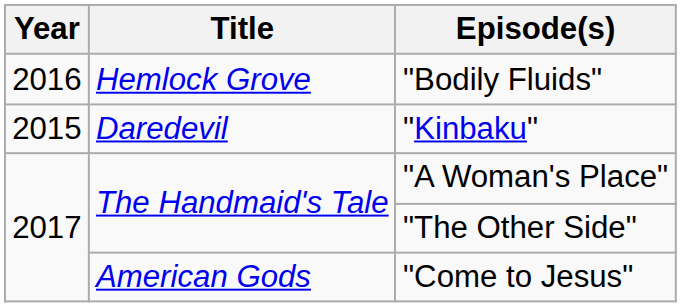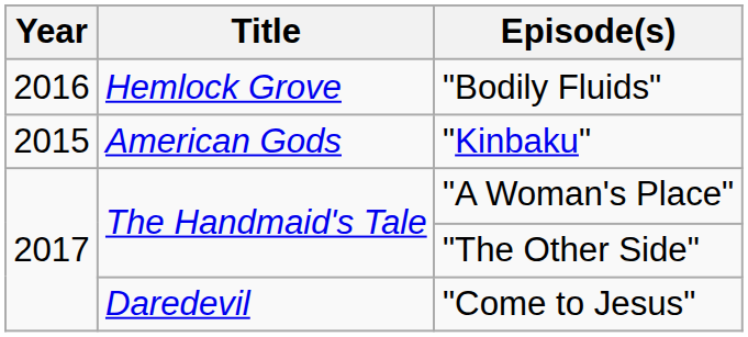 <table class="wikitable">
 <tr>
 <th>Year</th>
 <th>Title</th>
 <th>Episode(s)</th>
 </tr>
 <tr>
 <td>2016</td>
 <td><em><a href='#'>Hemlock Grove</a></em></td>
 <td>"Bodily Fluids"</td>
 </tr>
 <tr>
 <td>2015</td>
-<td><em><a href='#'>Daredevil</a></em></td>
+<td><em><a href='#'>American Gods</a></em></td>
 <td>"<a href='#'>Kinbaku</a>"</td>
 </tr>
 <tr>
 <td rowspan=3>2017</td>
 <td rowspan=2><em><a href='#'>The Handmaid's Tale</a></em></td>
 <td>"A Woman's Place"</td>
 </tr>
 <tr>
 <td>"The Other Side"</td>
 </tr>
 <tr>
-<td><em><a href='#'>American Gods</a></em></td>
+<td><em><a href='#'>Daredevil</a></em></td>
 <td>"Come to Jesus"</td>
 </tr>
 </table>
